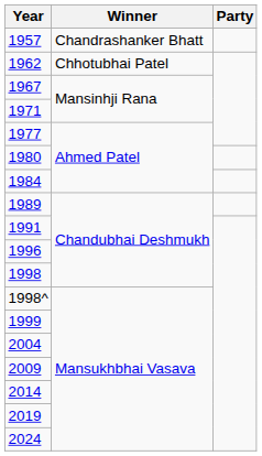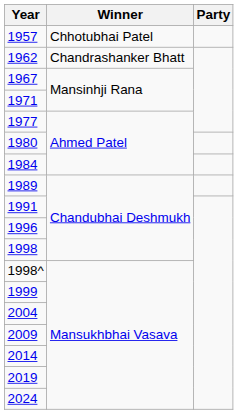 <table class="wikitable sortable">
 <tr>
 <th>Year</th>
 <th>Winner</th>
 <th colspan=2>Party</th>
 </tr>
 <tr>
 <td><a href='#'>1957</a></td>
-<td>Chandrashanker Bhatt</td>
+<td>Chhotubhai Patel</td>
 <td></td>
 </tr>
 <tr>
 <td><a href='#'>1962</a></td>
-<td>Chhotubhai Patel</td>
+<td>Chandrashanker Bhatt</td>
 </tr>
 <tr>
 <td><a href='#'>1967</a></td>
 <td rowspan="2">Mansinhji Rana</td>
 </tr>
 <tr>
 <td><a href='#'>1971</a></td>
 </tr>
 <tr>
 <td><a href='#'>1977</a></td>
 <td rowspan="3"><a href='#'>Ahmed Patel</a></td>
 </tr>
 <tr>
 <td><a href='#'>1980</a></td>
 <td></td>
 </tr>
 <tr>
 <td><a href='#'>1984</a></td>
 </tr>
 <tr>
 <td><a href='#'>1989</a></td>
 <td rowspan="4"><a href='#'>Chandubhai Deshmukh</a></td>
 <td></td>
 </tr>
 <tr>
 <td><a href='#'>1991</a></td>
 </tr>
 <tr>
 <td><a href='#'>1996</a></td>
 </tr>
 <tr>
 <td><a href='#'>1998</a></td>
 </tr>
 <tr>
 <td>1998^</td>
 <td rowspan="7"><a href='#'>Mansukhbhai Vasava</a></td>
 </tr>
 <tr>
 <td><a href='#'>1999</a></td>
 </tr>
 <tr>
 <td><a href='#'>2004</a></td>
 </tr>
 <tr>
 <td><a href='#'>2009</a></td>
 </tr>
 <tr>
 <td><a href='#'>2014</a></td>
 </tr>
 <tr>
 <td><a href='#'>2019</a></td>
 </tr>
 <tr>
 <td><a href='#'>2024</a></td>
 </tr>
 </table>
